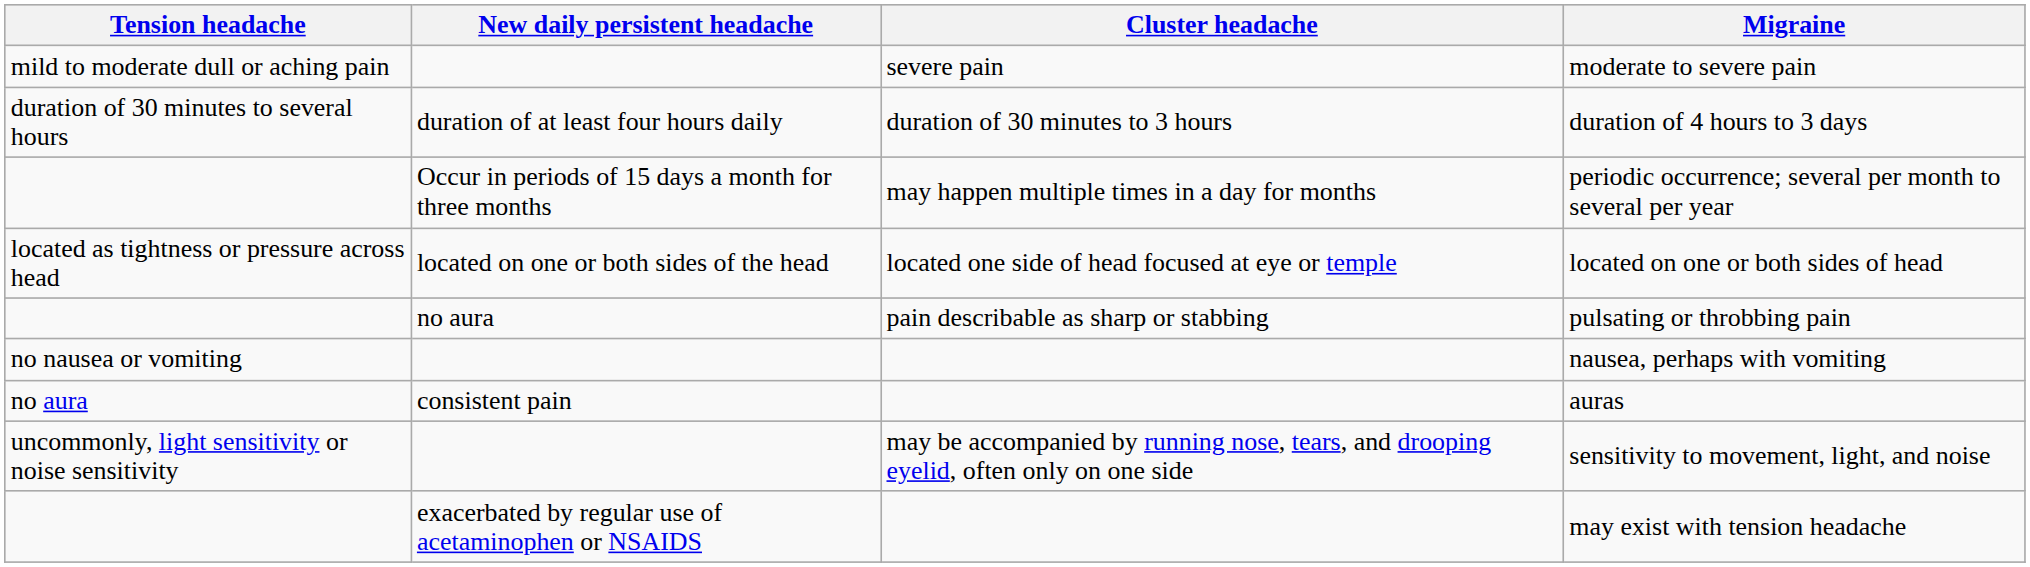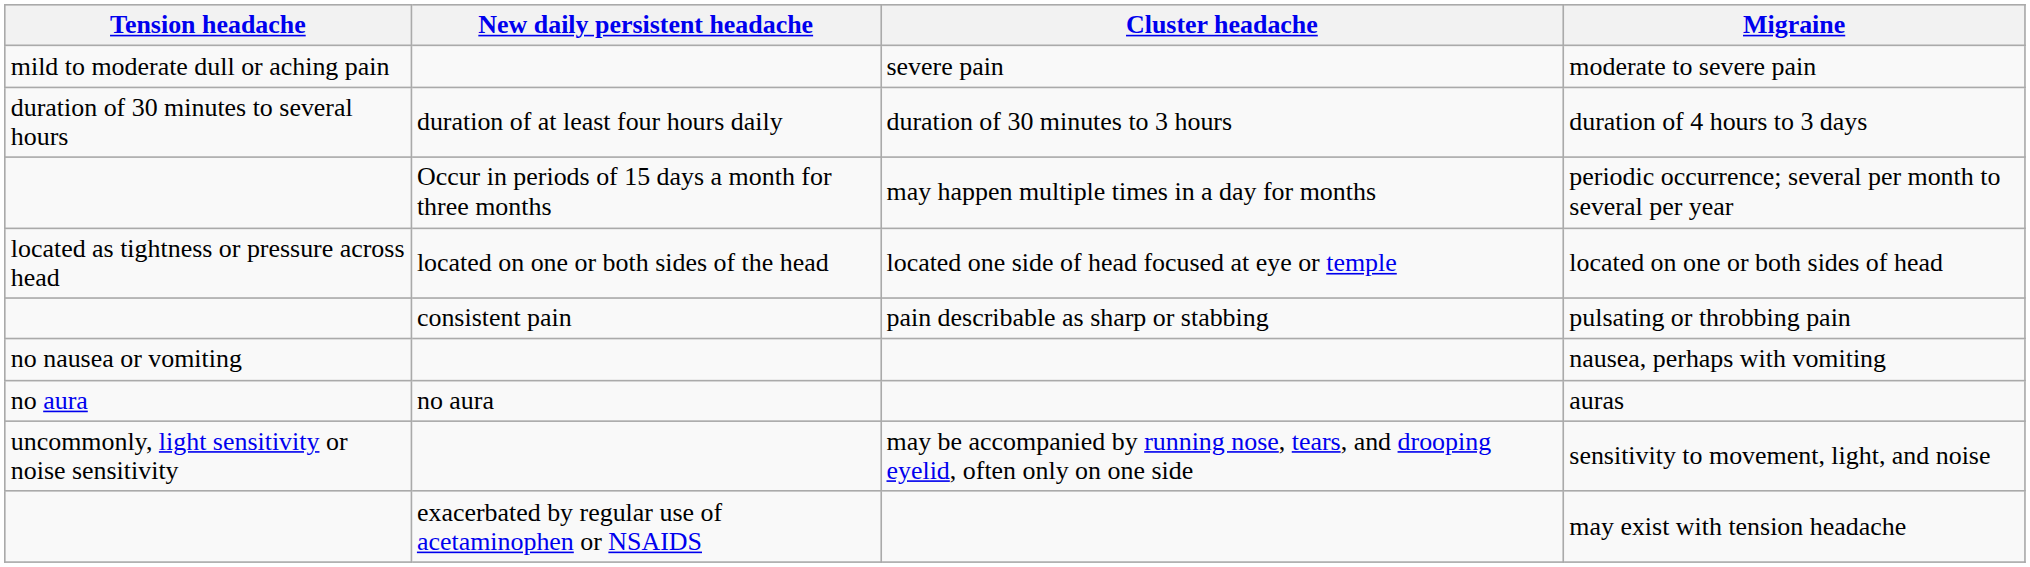 <table border="1" class="wikitable">
 <tr>
 <th><a href='#'>Tension headache</a></th>
 <th><a href='#'>New daily persistent headache</a></th>
 <th><a href='#'>Cluster headache</a></th>
 <th><a href='#'>Migraine</a></th>
 </tr>
 <tr>
 <td>mild to moderate dull or aching pain</td>
 <td></td>
 <td>severe pain</td>
 <td>moderate to severe pain</td>
 </tr>
 <tr>
 <td>duration of 30 minutes to several hours</td>
 <td>duration of at least four hours daily</td>
 <td>duration of 30 minutes to 3 hours</td>
 <td>duration of 4 hours to 3 days</td>
 </tr>
 <tr>
 <td></td>
 <td>Occur in periods of 15 days a month for three months</td>
 <td>may happen multiple times in a day for months</td>
 <td>periodic occurrence; several per month to several per year</td>
 </tr>
 <tr>
 <td>located as tightness or pressure across head</td>
 <td>located on one or both sides of the head</td>
 <td>located one side of head focused at eye or <a href='#'>temple</a></td>
 <td>located on one or both sides of head</td>
 </tr>
 <tr>
 <td></td>
-<td>no aura</td>
+<td>consistent pain</td>
 <td>pain describable as sharp or stabbing</td>
 <td>pulsating or throbbing pain</td>
 </tr>
 <tr>
 <td>no nausea or vomiting</td>
 <td></td>
 <td></td>
 <td>nausea, perhaps with vomiting</td>
 </tr>
 <tr>
 <td>no <a href='#'>aura</a></td>
-<td>consistent pain</td>
+<td>no aura</td>
 <td></td>
 <td>auras</td>
 </tr>
 <tr>
 <td>uncommonly, <a href='#'>light sensitivity</a> or noise sensitivity</td>
 <td></td>
 <td>may be accompanied by <a href='#'>running nose</a>, <a href='#'>tears</a>, and <a href='#'>drooping eyelid</a>, often only on one side</td>
 <td>sensitivity to movement, light, and noise</td>
 </tr>
 <tr>
 <td></td>
 <td>exacerbated by regular use of <a href='#'>acetaminophen</a> or <a href='#'>NSAIDS</a></td>
 <td></td>
 <td>may exist with tension headache</td>
 </tr>
 </table>
